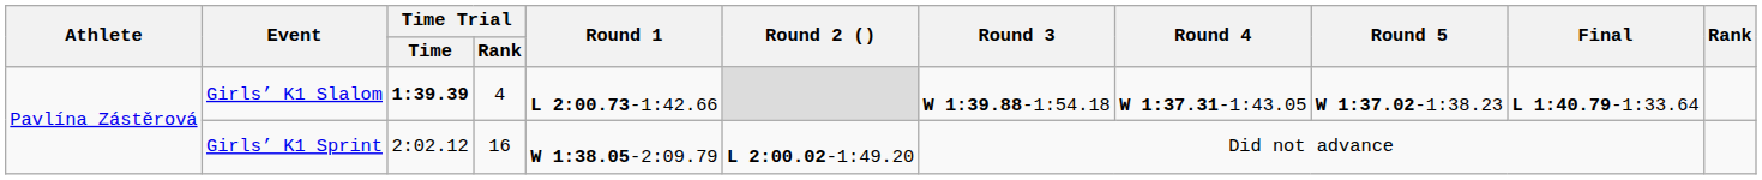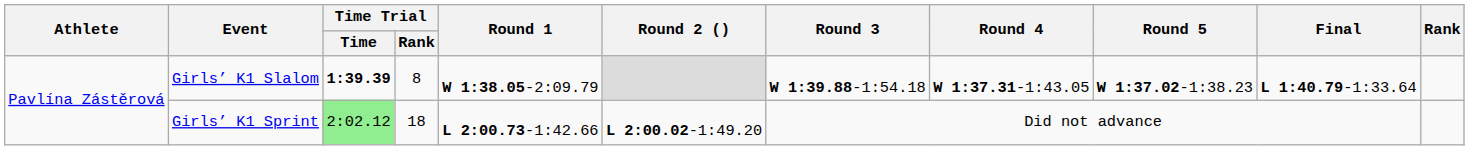 <table class="wikitable" border="1" style="font-size:90%">
 <tr>
 <th rowspan=2>Athlete</th>
 <th rowspan=2>Event</th>
 <th colspan=2>Time Trial</th>
 <th rowspan=2>Round 1</th>
 <th rowspan=2>Round 2 ()</th>
 <th rowspan=2>Round 3</th>
 <th rowspan=2>Round 4</th>
 <th rowspan=2>Round 5</th>
 <th rowspan=2>Final</th>
 <th rowspan=2>Rank</th>
 </tr>
 <tr>
 <th>Time</th>
 <th>Rank</th>
 </tr>
 <tr>
 <td rowspan="2"><a href='#'>Pavlína Zástěrová</a></td>
 <td><a href='#'>Girls’ K1 Slalom</a></td>
 <td align=center><strong>1:39.39</strong></td>
-<td align=center>4</td>
-<td align=center><br><strong>L</strong> <strong>2:00.73</strong>-1:42.66</td>
+<td align=center>8</td>
+<td align=center><br><strong>W</strong> <strong>1:38.05</strong>-2:09.79</td>
 <td bgcolor=#DCDCDC></td>
 <td align=center><br><strong>W</strong> <strong>1:39.88</strong>-1:54.18</td>
 <td align=center><br><strong>W</strong> <strong>1:37.31</strong>-1:43.05</td>
 <td align=center><br><strong>W</strong> <strong>1:37.02</strong>-1:38.23</td>
 <td align=center><br><strong>L</strong> <strong>1:40.79</strong>-1:33.64</td>
 <td align=center></td>
 </tr>
 <tr>
 <td><a href='#'>Girls’ K1 Sprint</a></td>
-<td align=center>2:02.12</td>
-<td align=center>16</td>
-<td align=center><br><strong>W</strong> <strong>1:38.05</strong>-2:09.79</td>
+<td align=center style="background: lightgreen;">2:02.12</td>
+<td align=center>18</td>
+<td align=center><br><strong>L</strong> <strong>2:00.73</strong>-1:42.66</td>
 <td align=center><br><strong>L</strong> <strong>2:00.02</strong>-1:49.20</td>
 <td align=center colspan=4>Did not advance</td>
 </tr>
 </table>
